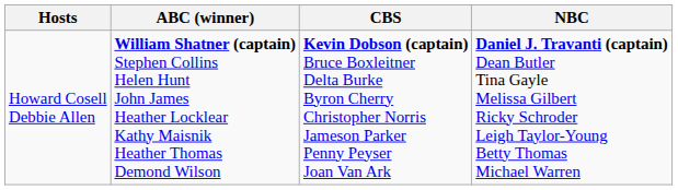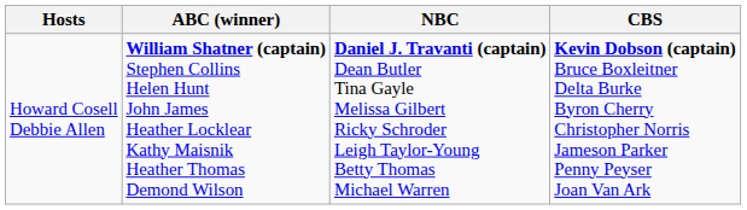 <table class="wikitable">
 <tr>
 <th>Hosts</th>
 <th>ABC (winner)</th>
+<th>NBC</th>
 <th>CBS</th>
-<th>NBC</th>
 </tr>
 <tr>
 <td><a href='#'>Howard Cosell</a><br><a href='#'>Debbie Allen</a></td>
 <td><strong><a href='#'>William Shatner</a> (captain)</strong><br><a href='#'>Stephen Collins</a><br><a href='#'>Helen Hunt</a><br><a href='#'>John James</a><br><a href='#'>Heather Locklear</a><br><a href='#'>Kathy Maisnik</a><br><a href='#'>Heather Thomas</a><br><a href='#'>Demond Wilson</a></td>
+<td><strong><a href='#'>Daniel J. Travanti</a> (captain)</strong><br><a href='#'>Dean Butler</a><br>Tina Gayle<br><a href='#'>Melissa Gilbert</a><br><a href='#'>Ricky Schroder</a><br><a href='#'>Leigh Taylor-Young</a><br><a href='#'>Betty Thomas</a><br><a href='#'>Michael Warren</a></td>
 <td><strong><a href='#'>Kevin Dobson</a> (captain)</strong><br><a href='#'>Bruce Boxleitner</a><br><a href='#'>Delta Burke</a><br><a href='#'>Byron Cherry</a><br><a href='#'>Christopher Norris</a><br><a href='#'>Jameson Parker</a><br><a href='#'>Penny Peyser</a><br><a href='#'>Joan Van Ark</a></td>
-<td><strong><a href='#'>Daniel J. Travanti</a> (captain)</strong><br><a href='#'>Dean Butler</a><br>Tina Gayle<br><a href='#'>Melissa Gilbert</a><br><a href='#'>Ricky Schroder</a><br><a href='#'>Leigh Taylor-Young</a><br><a href='#'>Betty Thomas</a><br><a href='#'>Michael Warren</a></td>
 </tr>
 </table>
